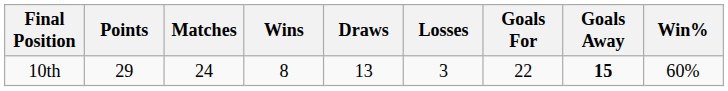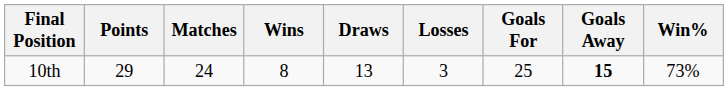 <table class="wikitable" style="font-size: 95%; text-align: center;">
 <tr>
 <th width=60>Final Position</th>
 <th width=60>Points</th>
 <th width=60>Matches</th>
 <th width=60>Wins</th>
 <th width=60>Draws</th>
 <th width=60>Losses</th>
 <th width=60>Goals For</th>
 <th width=60>Goals Away</th>
 <th width=60>Win%</th>
 </tr>
 <tr>
 <td>10th</td>
 <td>29</td>
 <td>24</td>
 <td>8</td>
 <td>13</td>
 <td>3</td>
-<td>22</td>
+<td>25</td>
 <td><strong>15</strong></td>
-<td>60%</td>
+<td>73%</td>
 </tr>
 </table>
